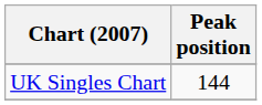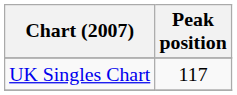 <table class="wikitable sortable">
 <tr>
 <th>Chart (2007)</th>
 <th>Peak<br>position</th>
 </tr>
 <tr>
 </tr>
 <tr>
 </tr>
 <tr>
 </tr>
 <tr>
 </tr>
 <tr>
 </tr>
 <tr>
 <td><a href='#'>UK Singles Chart</a></td>
-<td align="center">144</td>
+<td align="center">117</td>
 </tr>
 <tr>
 </tr>
 <tr>
 </tr>
 </table>
